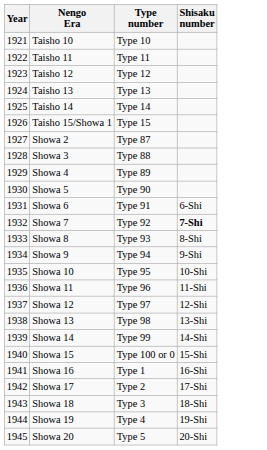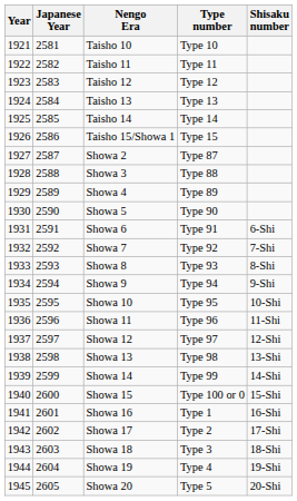 <table class="wikitable">
 <tr style="text-align:center; background:#d8edff;">
 <th>Year</th>
+<th>Japanese<br>Year</th>
 <th>Nengo<br>Era</th>
 <th>Type<br>number</th>
 <th>Shisaku<br>number</th>
 </tr>
 <tr>
 <td>1921</td>
+<td>2581</td>
 <td>Taisho 10</td>
 <td>Type 10</td>
 <td></td>
 </tr>
 <tr>
 <td>1922</td>
+<td>2582</td>
 <td>Taisho 11</td>
 <td>Type 11</td>
 <td></td>
 </tr>
 <tr>
 <td>1923</td>
+<td>2583</td>
 <td>Taisho 12</td>
 <td>Type 12</td>
 <td></td>
 </tr>
 <tr>
 <td>1924</td>
+<td>2584</td>
 <td>Taisho 13</td>
 <td>Type 13</td>
 <td></td>
 </tr>
 <tr>
 <td>1925</td>
+<td>2585</td>
 <td>Taisho 14</td>
 <td>Type 14</td>
 <td></td>
 </tr>
 <tr>
 <td>1926</td>
+<td>2586</td>
 <td>Taisho 15/Showa 1</td>
 <td>Type 15</td>
 <td></td>
 </tr>
 <tr>
 <td>1927</td>
+<td>2587</td>
 <td>Showa 2</td>
 <td>Type 87</td>
 <td></td>
 </tr>
 <tr>
 <td>1928</td>
+<td>2588</td>
 <td>Showa 3</td>
 <td>Type 88</td>
 <td></td>
 </tr>
 <tr>
 <td>1929</td>
+<td>2589</td>
 <td>Showa 4</td>
 <td>Type 89</td>
 <td></td>
 </tr>
 <tr>
 <td>1930</td>
+<td>2590</td>
 <td>Showa 5</td>
 <td>Type 90</td>
 <td></td>
 </tr>
 <tr>
 <td>1931</td>
+<td>2591</td>
 <td>Showa 6</td>
 <td>Type 91</td>
 <td>6-Shi</td>
 </tr>
 <tr>
 <td>1932</td>
+<td>2592</td>
 <td>Showa 7</td>
 <td>Type 92</td>
-<td><strong>7-Shi</strong></td>
+<td>7-Shi</td>
 </tr>
 <tr>
 <td>1933</td>
+<td>2593</td>
 <td>Showa 8</td>
 <td>Type 93</td>
 <td>8-Shi</td>
 </tr>
 <tr>
 <td>1934</td>
+<td>2594</td>
 <td>Showa 9</td>
 <td>Type 94</td>
 <td>9-Shi</td>
 </tr>
 <tr>
 <td>1935</td>
+<td>2595</td>
 <td>Showa 10</td>
 <td>Type 95</td>
 <td>10-Shi</td>
 </tr>
 <tr>
 <td>1936</td>
+<td>2596</td>
 <td>Showa 11</td>
 <td>Type 96</td>
 <td>11-Shi</td>
 </tr>
 <tr>
 <td>1937</td>
+<td>2597</td>
 <td>Showa 12</td>
 <td>Type 97</td>
 <td>12-Shi</td>
 </tr>
 <tr>
 <td>1938</td>
+<td>2598</td>
 <td>Showa 13</td>
 <td>Type 98</td>
 <td>13-Shi</td>
 </tr>
 <tr>
 <td>1939</td>
+<td>2599</td>
 <td>Showa 14</td>
 <td>Type 99</td>
 <td>14-Shi</td>
 </tr>
 <tr>
 <td>1940</td>
+<td>2600</td>
 <td>Showa 15</td>
 <td>Type 100 or 0</td>
 <td>15-Shi</td>
 </tr>
 <tr>
 <td>1941</td>
+<td>2601</td>
 <td>Showa 16</td>
 <td>Type 1</td>
 <td>16-Shi</td>
 </tr>
 <tr>
 <td>1942</td>
+<td>2602</td>
 <td>Showa 17</td>
 <td>Type 2</td>
 <td>17-Shi</td>
 </tr>
 <tr>
 <td>1943</td>
+<td>2603</td>
 <td>Showa 18</td>
 <td>Type 3</td>
 <td>18-Shi</td>
 </tr>
 <tr>
 <td>1944</td>
+<td>2604</td>
 <td>Showa 19</td>
 <td>Type 4</td>
 <td>19-Shi</td>
 </tr>
 <tr>
 <td>1945</td>
+<td>2605</td>
 <td>Showa 20</td>
 <td>Type 5</td>
 <td>20-Shi</td>
 </tr>
 </table>
